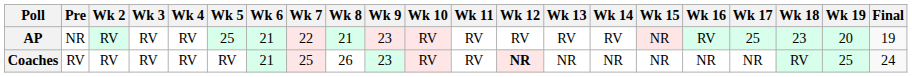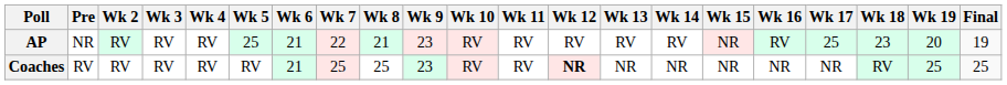 <table class="wikitable" style="white-space:nowrap;">
 <tr>
 <th>Poll</th>
 <th>Pre</th>
 <th>Wk 2</th>
 <th>Wk 3</th>
 <th>Wk 4</th>
 <th>Wk 5</th>
 <th>Wk 6</th>
 <th>Wk 7</th>
 <th>Wk 8</th>
 <th>Wk 9</th>
 <th>Wk 10</th>
 <th>Wk 11</th>
 <th>Wk 12</th>
 <th>Wk 13</th>
 <th>Wk 14</th>
 <th>Wk 15</th>
 <th>Wk 16</th>
 <th>Wk 17</th>
 <th>Wk 18</th>
 <th>Wk 19</th>
 <th>Final</th>
 </tr>
 <tr style="text-align:center;">
 <th>AP</th>
 <td style="background:#FFF;">NR</td>
 <td style="background:#D8FFEB;">RV</td>
 <td style="background:#FFF;">RV</td>
 <td style="background:#FFF;">RV</td>
 <td style="background:#D8FFEB;">25</td>
 <td style="background:#D8FFEB;">21</td>
 <td style="background:#FFE6E6;">22</td>
 <td style="background:#D8FFEB;">21</td>
 <td style="background:#FFE6E6;">23</td>
 <td style="background:#FFE6E6;">RV</td>
 <td style="background:#FFF;">RV</td>
 <td style="background:#FFF;">RV</td>
 <td style="background:#FFF;">RV</td>
 <td style="background:#FFF;">RV</td>
 <td style="background:#FFE6E6;">NR</td>
 <td style="background:#D8FFEB;">RV</td>
 <td style="background:#D8FFEB;">25</td>
 <td style="background:#D8FFEB;">23</td>
 <td style="background:#D8FFEB;">20</td>
 <td>19</td>
 </tr>
 <tr style="text-align:center;">
 <th>Coaches</th>
 <td style="background:#FFF;">RV</td>
 <td style="background:#FFF;">RV</td>
 <td style="background:#FFF;">RV</td>
 <td style="background:#FFF;">RV</td>
 <td style="background:#FFF;">RV</td>
 <td style="background:#D8FFEB;">21</td>
 <td style="background:#FFE6E6;">25</td>
-<td style="background:#FFF;">26</td>
+<td style="background:#FFF;">25</td>
 <td style="background:#D8FFEB;">23</td>
 <td style="background:#FFE6E6;">RV</td>
 <td style="background:#FFF;">RV</td>
 <td style="background:#FFE6E6;"><strong>NR</strong></td>
 <td style="background:#FFF;">NR</td>
 <td style="background:#FFF;">NR</td>
 <td style="background:#FFF;">NR</td>
 <td style="background:#FFF;">NR</td>
 <td style="background:#FFF;">NR</td>
 <td style="background:#D8FFEB;">RV</td>
 <td style="background:#D8FFEB;">25</td>
-<td>24</td>
+<td>25</td>
 </tr>
 </table>
